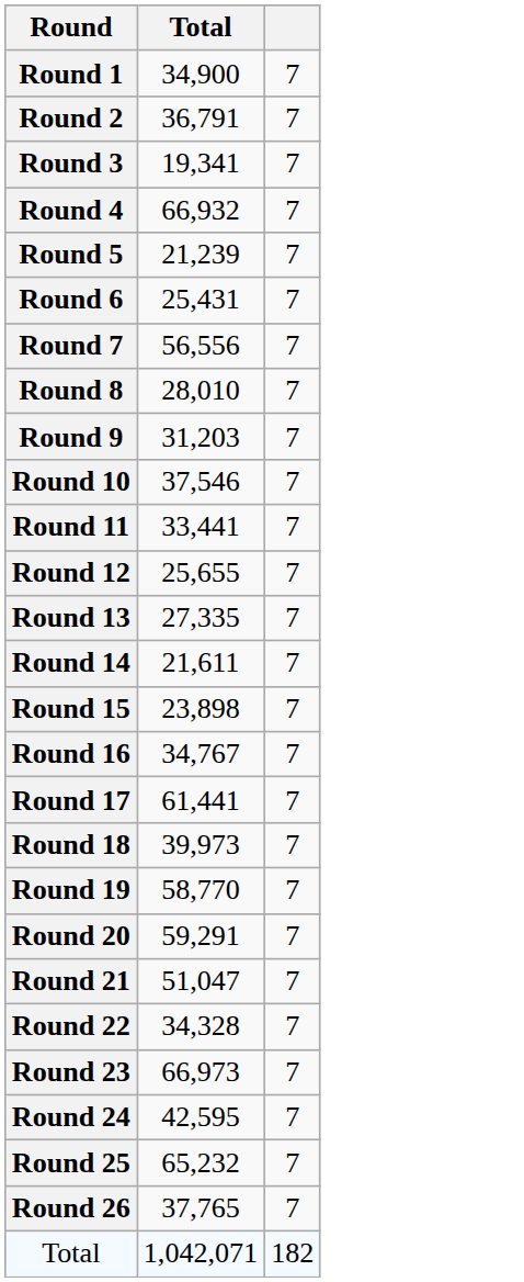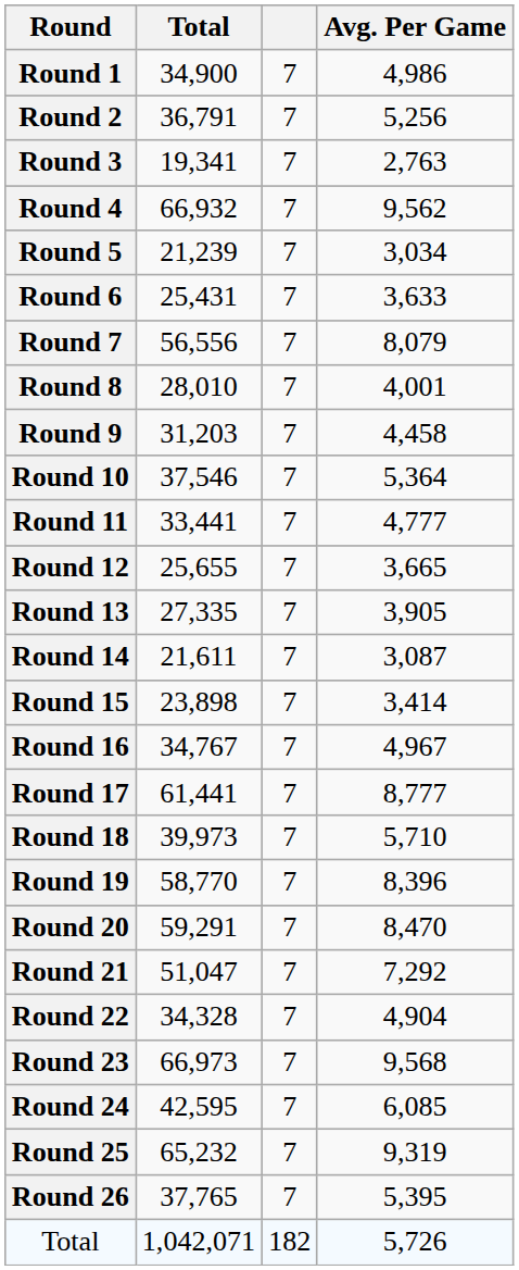 <table class="wikitable plainrowheaders sortable" style="text-align:center;">
 <tr>
 <th>Round</th>
 <th>Total</th>
 <th></th>
+<th>Avg. Per Game</th>
 </tr>
 <tr>
 <th scope='row'>Round 1</th>
 <td>34,900</td>
 <td>7</td>
+<td>4,986</td>
 </tr>
 <tr>
 <th scope='row'>Round 2</th>
 <td>36,791</td>
 <td>7</td>
+<td>5,256</td>
 </tr>
 <tr>
 <th scope='row'>Round 3</th>
 <td>19,341</td>
 <td>7</td>
+<td>2,763</td>
 </tr>
 <tr>
 <th scope='row'>Round 4</th>
 <td>66,932</td>
 <td>7</td>
+<td>9,562</td>
 </tr>
 <tr>
 <th scope='row'>Round 5</th>
 <td>21,239</td>
 <td>7</td>
+<td>3,034</td>
 </tr>
 <tr>
 <th scope='row'>Round 6</th>
 <td>25,431</td>
 <td>7</td>
+<td>3,633</td>
 </tr>
 <tr>
 <th scope='row'>Round 7</th>
 <td>56,556</td>
 <td>7</td>
+<td>8,079</td>
 </tr>
 <tr>
 <th scope='row'>Round 8</th>
 <td>28,010</td>
 <td>7</td>
+<td>4,001</td>
 </tr>
 <tr>
 <th scope='row'>Round 9</th>
 <td>31,203</td>
 <td>7</td>
+<td>4,458</td>
 </tr>
 <tr>
 <th scope='row'>Round 10</th>
 <td>37,546</td>
 <td>7</td>
+<td>5,364</td>
 </tr>
 <tr>
 <th scope='row'>Round 11</th>
 <td>33,441</td>
 <td>7</td>
+<td>4,777</td>
 </tr>
 <tr>
 <th scope='row'>Round 12</th>
 <td>25,655</td>
 <td>7</td>
+<td>3,665</td>
 </tr>
 <tr>
 <th scope='row'>Round 13</th>
 <td>27,335</td>
 <td>7</td>
+<td>3,905</td>
 </tr>
 <tr>
 <th scope='row'>Round 14</th>
 <td>21,611</td>
 <td>7</td>
+<td>3,087</td>
 </tr>
 <tr>
 <th scope='row'>Round 15</th>
 <td>23,898</td>
 <td>7</td>
+<td>3,414</td>
 </tr>
 <tr>
 <th scope='row'>Round 16</th>
 <td>34,767</td>
 <td>7</td>
+<td>4,967</td>
 </tr>
 <tr>
 <th scope='row'>Round 17</th>
 <td>61,441</td>
 <td>7</td>
+<td>8,777</td>
 </tr>
 <tr>
 <th scope='row'>Round 18</th>
 <td>39,973</td>
 <td>7</td>
+<td>5,710</td>
 </tr>
 <tr>
 <th scope='row'>Round 19</th>
 <td>58,770</td>
 <td>7</td>
+<td>8,396</td>
 </tr>
 <tr>
 <th scope='row'>Round 20</th>
 <td>59,291</td>
 <td>7</td>
+<td>8,470</td>
 </tr>
 <tr>
 <th scope='row'>Round 21</th>
 <td>51,047</td>
 <td>7</td>
+<td>7,292</td>
 </tr>
 <tr>
 <th scope='row'>Round 22</th>
 <td>34,328</td>
 <td>7</td>
+<td>4,904</td>
 </tr>
 <tr>
 <th scope='row'>Round 23</th>
 <td>66,973</td>
 <td>7</td>
+<td>9,568</td>
 </tr>
 <tr>
 <th scope='row'>Round 24</th>
 <td>42,595</td>
 <td>7</td>
+<td>6,085</td>
 </tr>
 <tr>
 <th scope='row'>Round 25</th>
 <td>65,232</td>
 <td>7</td>
+<td>9,319</td>
 </tr>
 <tr>
 <th scope='row'>Round 26</th>
 <td>37,765</td>
 <td>7</td>
+<td>5,395</td>
 </tr>
 <tr style="background:#f4faff;">
 <td>Total</td>
 <td>1,042,071</td>
 <td>182</td>
+<td>5,726</td>
 </tr>
 </table>
